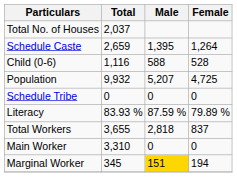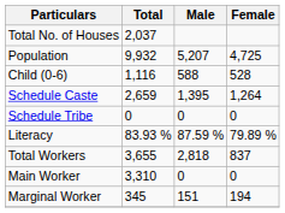 <table class="wikitable sortable">
 <tr>
 <th>Particulars</th>
 <th>Total</th>
 <th>Male</th>
 <th>Female</th>
 </tr>
 <tr>
 <td>Total No. of Houses</td>
 <td>2,037</td>
 <td></td>
 <td></td>
 </tr>
 <tr>
-<td><a href='#'>Schedule Caste</a></td>
-<td>2,659</td>
-<td>1,395</td>
-<td>1,264</td>
+<td>Population</td>
+<td>9,932</td>
+<td>5,207</td>
+<td>4,725</td>
 </tr>
 <tr>
 <td>Child (0-6)</td>
 <td>1,116</td>
 <td>588</td>
 <td>528</td>
 </tr>
 <tr>
-<td>Population</td>
-<td>9,932</td>
-<td>5,207</td>
-<td>4,725</td>
+<td><a href='#'>Schedule Caste</a></td>
+<td>2,659</td>
+<td>1,395</td>
+<td>1,264</td>
 </tr>
 <tr>
 <td><a href='#'>Schedule Tribe</a></td>
 <td>0</td>
 <td>0</td>
 <td>0</td>
 </tr>
 <tr>
 <td>Literacy</td>
 <td>83.93  %</td>
 <td>87.59 %</td>
 <td>79.89 %</td>
 </tr>
 <tr>
 <td>Total Workers</td>
 <td>3,655</td>
 <td>2,818</td>
 <td>837</td>
 </tr>
 <tr>
 <td>Main Worker</td>
 <td>3,310</td>
 <td>0</td>
 <td>0</td>
 </tr>
 <tr>
 <td>Marginal Worker</td>
 <td>345</td>
-<td style="background: gold;">151</td>
+<td>151</td>
 <td>194</td>
 </tr>
 <tr>
 </tr>
 </table>
